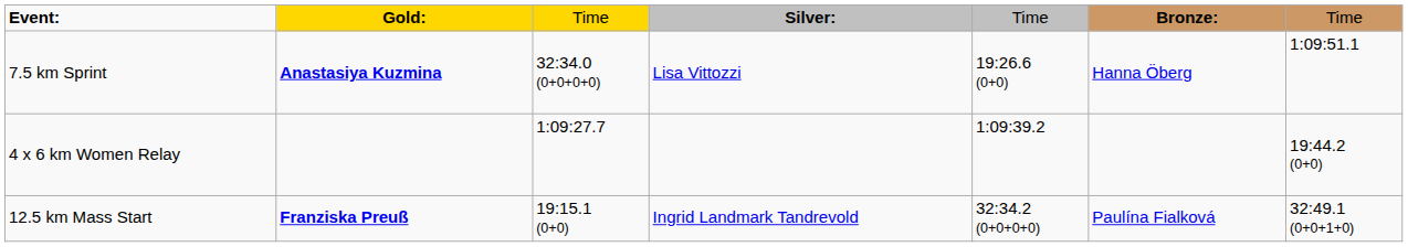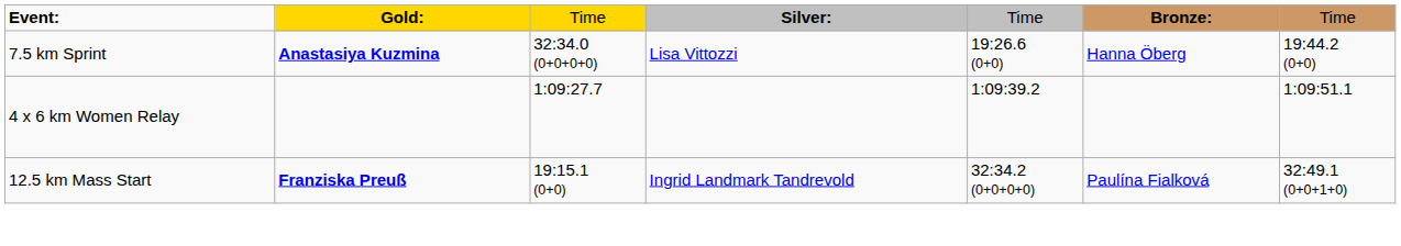 <table class="wikitable" width=85%>
 <tr>
 <td><strong>Event:</strong></td>
 <td style="text-align:center;background-color:gold;"><strong>Gold:</strong></td>
 <td style="text-align:center;background-color:gold;">Time</td>
 <td style="text-align:center;background-color:silver;"><strong>Silver:</strong></td>
 <td style="text-align:center;background-color:silver;">Time</td>
 <td style="text-align:center;background-color:#CC9966;"><strong>Bronze:</strong></td>
 <td style="text-align:center;background-color:#CC9966;">Time</td>
 </tr>
 <tr>
 <td>7.5 km Sprint</td>
 <td><strong><a href='#'>Anastasiya Kuzmina</a></strong><br><small></small></td>
 <td>32:34.0<br><small>(0+0+0+0)</small></td>
 <td><a href='#'>Lisa Vittozzi</a><br><small></small></td>
 <td>19:26.6<br><small>(0+0)</small></td>
 <td><a href='#'>Hanna Öberg</a><br><small></small></td>
-<td>1:09:51.1 <br>  <br>  <br>  <br> </td>
+<td>19:44.2<br><small>(0+0)</small></td>
 </tr>
 <tr>
 <td>4 x 6 km Women Relay</td>
 <td></td>
 <td>1:09:27.7 <br>  <br>  <br>  <br> </td>
 <td></td>
 <td>1:09:39.2 <br>  <br>  <br>  <br> </td>
 <td></td>
-<td>19:44.2<br><small>(0+0)</small></td>
+<td>1:09:51.1 <br>  <br>  <br>  <br> </td>
 </tr>
 <tr>
 <td>12.5 km Mass Start</td>
 <td><strong><a href='#'>Franziska Preuß</a></strong><br><small></small></td>
 <td>19:15.1<br><small>(0+0)</small></td>
 <td><a href='#'>Ingrid Landmark Tandrevold</a><br><small></small></td>
 <td>32:34.2<br><small>(0+0+0+0)</small></td>
 <td><a href='#'>Paulína Fialková</a><br><small></small></td>
 <td>32:49.1<br><small>(0+0+1+0)</small></td>
 </tr>
 </table>
